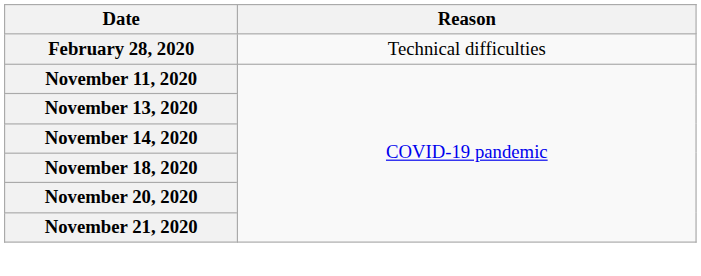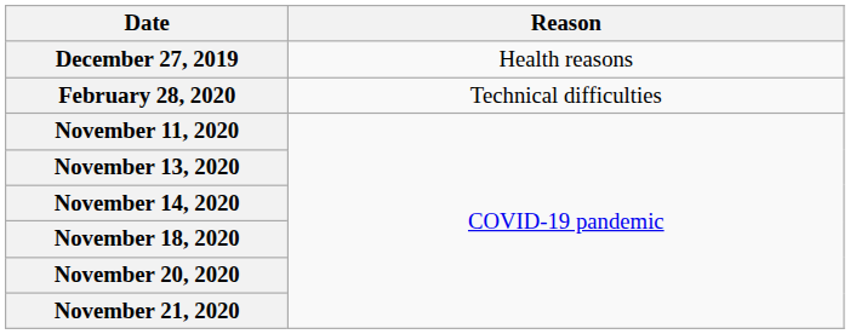 <table class="wikitable plainrowheaders" style="text-align:center;">
 <tr>
 <th scope="col" style="width:12em;">Date</th>
 <th scope="col" style="width:24em;">Reason</th>
+</tr>
+<tr>
+<th scope="row" style="text-align:center;">December 27, 2019</th>
+<td>Health reasons</td>
 </tr>
 <tr>
 <th scope="row" style="text-align:center;">February 28, 2020</th>
 <td>Technical difficulties</td>
 </tr>
 <tr>
 <th scope="row" style="text-align:center;">November 11, 2020</th>
 <td rowspan="6"><a href='#'>COVID-19 pandemic</a></td>
 </tr>
 <tr>
 <th scope="row" style="text-align:center;">November 13, 2020</th>
 </tr>
 <tr>
 <th scope="row" style="text-align:center;">November 14, 2020</th>
 </tr>
 <tr>
 <th scope="row" style="text-align:center;">November 18, 2020</th>
 </tr>
 <tr>
 <th scope="row" style="text-align:center;">November 20, 2020</th>
 </tr>
 <tr>
 <th scope="row" style="text-align:center;">November 21, 2020</th>
 </tr>
 </table>
